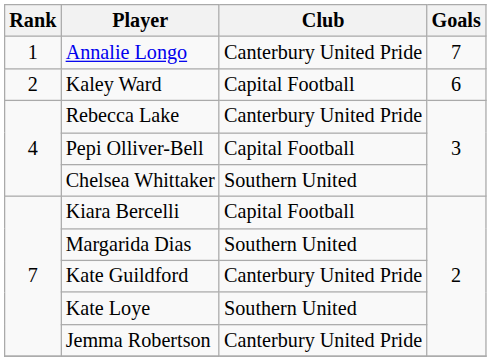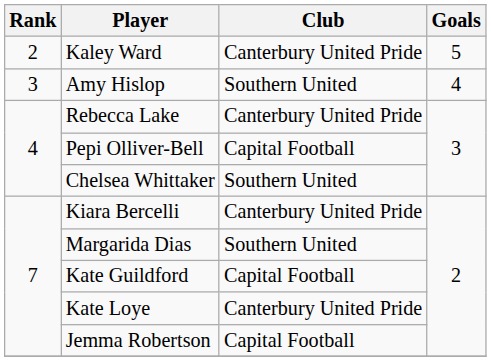 <table class="wikitable" style="text-align:center">
 <tr>
 <th>Rank</th>
 <th>Player</th>
 <th>Club</th>
 <th>Goals</th>
 </tr>
 <tr>
-<td>1</td>
-<td align="left"><a href='#'>Annalie Longo</a></td>
+<td rowspan=1>2</td>
+<td align="left">Kaley Ward</td>
 <td align="left">Canterbury United Pride</td>
-<td>7</td>
+<td rowspan=1>5</td>
 </tr>
 <tr>
-<td rowspan=1>2</td>
-<td align="left">Kaley Ward</td>
-<td align="left">Capital Football</td>
-<td rowspan=1>6</td>
+<td rowspan=1>3</td>
+<td align="left">Amy Hislop</td>
+<td align="left">Southern United</td>
+<td rowspan=1>4</td>
 </tr>
 <tr>
 <td rowspan=3>4</td>
 <td align="left">Rebecca Lake</td>
 <td align="left">Canterbury United Pride</td>
 <td rowspan=3>3</td>
 </tr>
 <tr>
 <td align="left">Pepi Olliver-Bell</td>
 <td align="left">Capital Football</td>
 </tr>
 <tr>
 <td align="left">Chelsea Whittaker</td>
 <td align="left">Southern United</td>
 </tr>
 <tr>
 <td rowspan=5>7</td>
 <td align="left">Kiara Bercelli</td>
-<td align="left">Capital Football</td>
+<td align="left">Canterbury United Pride</td>
 <td rowspan=5>2</td>
 </tr>
 <tr>
 <td align="left">Margarida Dias</td>
 <td align="left">Southern United</td>
 </tr>
 <tr>
 <td align="left">Kate Guildford</td>
+<td align="left">Capital Football</td>
+</tr>
+<tr>
+<td align="left">Kate Loye</td>
 <td align="left">Canterbury United Pride</td>
 </tr>
 <tr>
-<td align="left">Kate Loye</td>
-<td align="left">Southern United</td>
-</tr>
-<tr>
 <td align="left">Jemma Robertson</td>
-<td align="left">Canterbury United Pride</td>
+<td align="left">Capital Football</td>
 </tr>
 <tr>
 </tr>
 </table>
